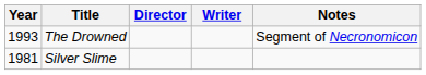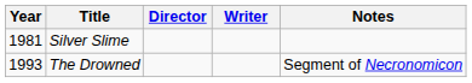 <table class="wikitable">
 <tr>
 <th>Year</th>
 <th>Title</th>
 <th width=65><a href='#'>Director</a></th>
 <th width=65><a href='#'>Writer</a></th>
 <th>Notes</th>
 </tr>
 <tr>
+<td>1981</td>
+<td><em>Silver Slime</em></td>
+<td></td>
+<td></td>
+<td></td>
+</tr>
+<tr>
 <td>1993</td>
 <td><em>The Drowned</em></td>
 <td></td>
 <td></td>
 <td>Segment of <em><a href='#'>Necronomicon</a></em></td>
 </tr>
-<tr>
-<td>1981</td>
-<td><em>Silver Slime</em></td>
-<td></td>
-<td></td>
-<td></td>
-</tr>
 </table>
